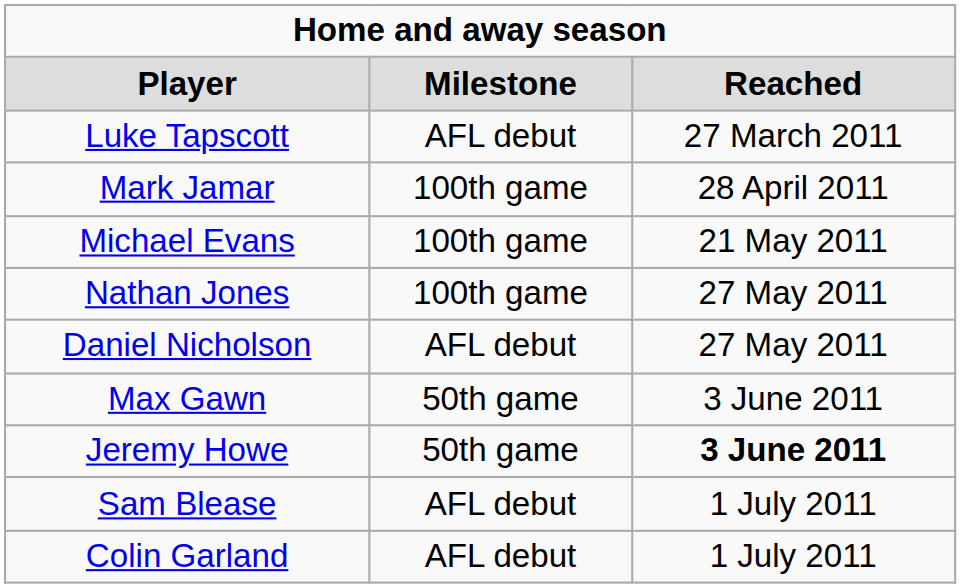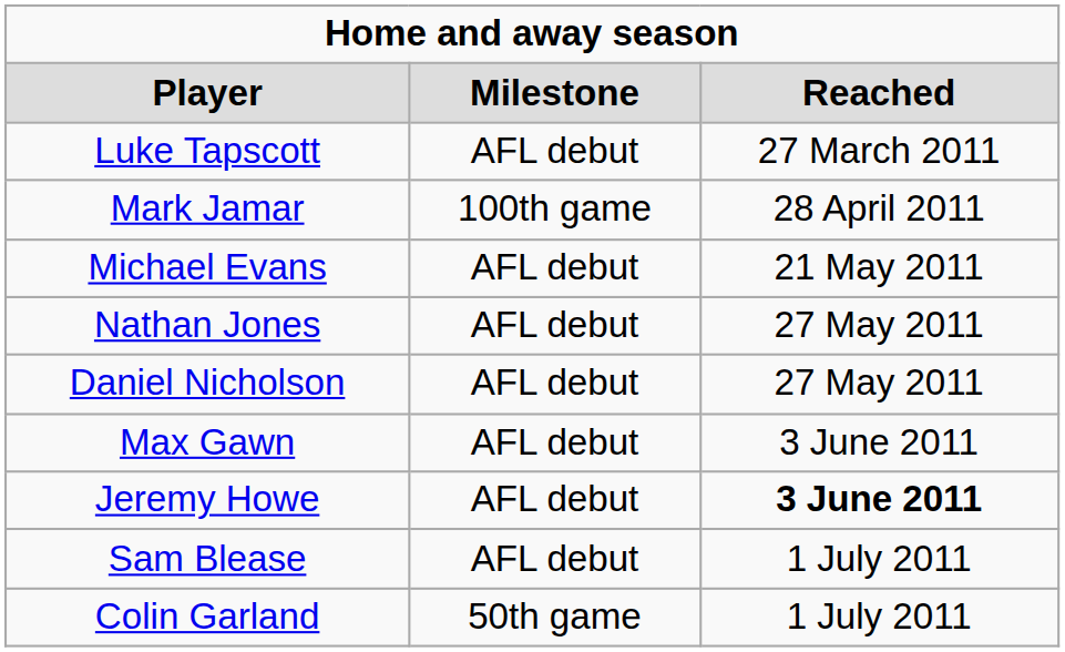 <table class="wikitable"  style="width:52%; text-align:center;">
 <tr>
 <td colspan="10" style="text-align:center;"><strong>Home and away season</strong></td>
 </tr>
 <tr style="text-align:center; background:#ddd;">
 <td><strong>Player</strong></td>
 <td><strong>Milestone</strong></td>
 <td><strong>Reached</strong></td>
 </tr>
 <tr>
 <td><a href='#'>Luke Tapscott</a></td>
 <td>AFL debut</td>
 <td>27 March 2011</td>
 </tr>
 <tr>
 <td><a href='#'>Mark Jamar</a></td>
 <td>100th game</td>
 <td>28 April 2011</td>
 </tr>
 <tr>
 <td><a href='#'>Michael Evans</a></td>
-<td>100th game</td>
+<td>AFL debut</td>
 <td>21 May 2011</td>
 </tr>
 <tr>
 <td><a href='#'>Nathan Jones</a></td>
-<td>100th game</td>
+<td>AFL debut</td>
 <td>27 May 2011</td>
 </tr>
 <tr>
 <td><a href='#'>Daniel Nicholson</a></td>
 <td>AFL debut</td>
 <td>27 May 2011</td>
 </tr>
 <tr>
 <td><a href='#'>Max Gawn</a></td>
-<td>50th game</td>
+<td>AFL debut</td>
 <td>3 June 2011</td>
 </tr>
 <tr>
 <td><a href='#'>Jeremy Howe</a></td>
-<td>50th game</td>
+<td>AFL debut</td>
 <td><strong>3 June 2011</strong></td>
 </tr>
 <tr>
 <td><a href='#'>Sam Blease</a></td>
 <td>AFL debut</td>
 <td>1 July 2011</td>
 </tr>
 <tr>
 <td><a href='#'>Colin Garland</a></td>
-<td>AFL debut</td>
+<td>50th game</td>
 <td>1 July 2011</td>
 </tr>
 </table>
